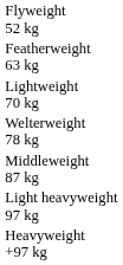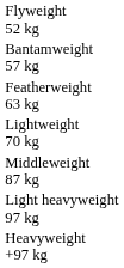 <table>
 <tr>
 <td>Flyweight<br>52 kg</td>
+<td></td>
+<td></td>
+<td></td>
+</tr>
+<tr>
+<td>Bantamweight<br>57 kg</td>
 <td></td>
 <td></td>
 <td></td>
 </tr>
 <tr>
 <td>Featherweight<br>63 kg</td>
 <td></td>
 <td></td>
 <td></td>
 </tr>
 <tr>
 <td>Lightweight<br>70 kg</td>
-<td></td>
-<td></td>
-<td></td>
-</tr>
-<tr>
-<td>Welterweight<br>78 kg</td>
 <td></td>
 <td></td>
 <td></td>
 </tr>
 <tr>
 <td>Middleweight<br>87 kg</td>
 <td></td>
 <td></td>
 <td></td>
 </tr>
 <tr>
 <td>Light heavyweight<br>97 kg</td>
 <td></td>
 <td></td>
 <td></td>
 </tr>
 <tr>
 <td>Heavyweight<br>+97 kg</td>
 <td></td>
 <td></td>
 <td></td>
 </tr>
 </table>
